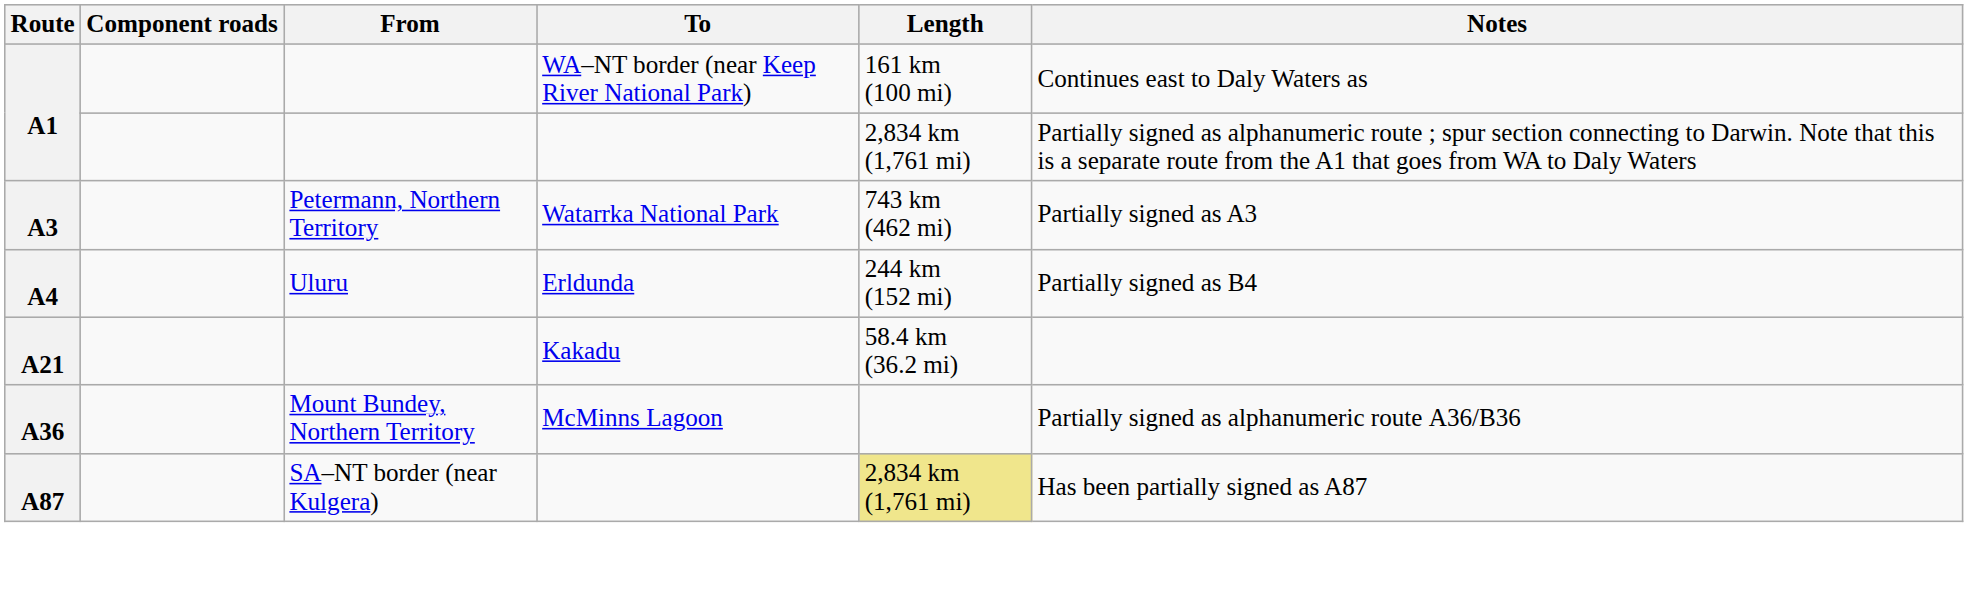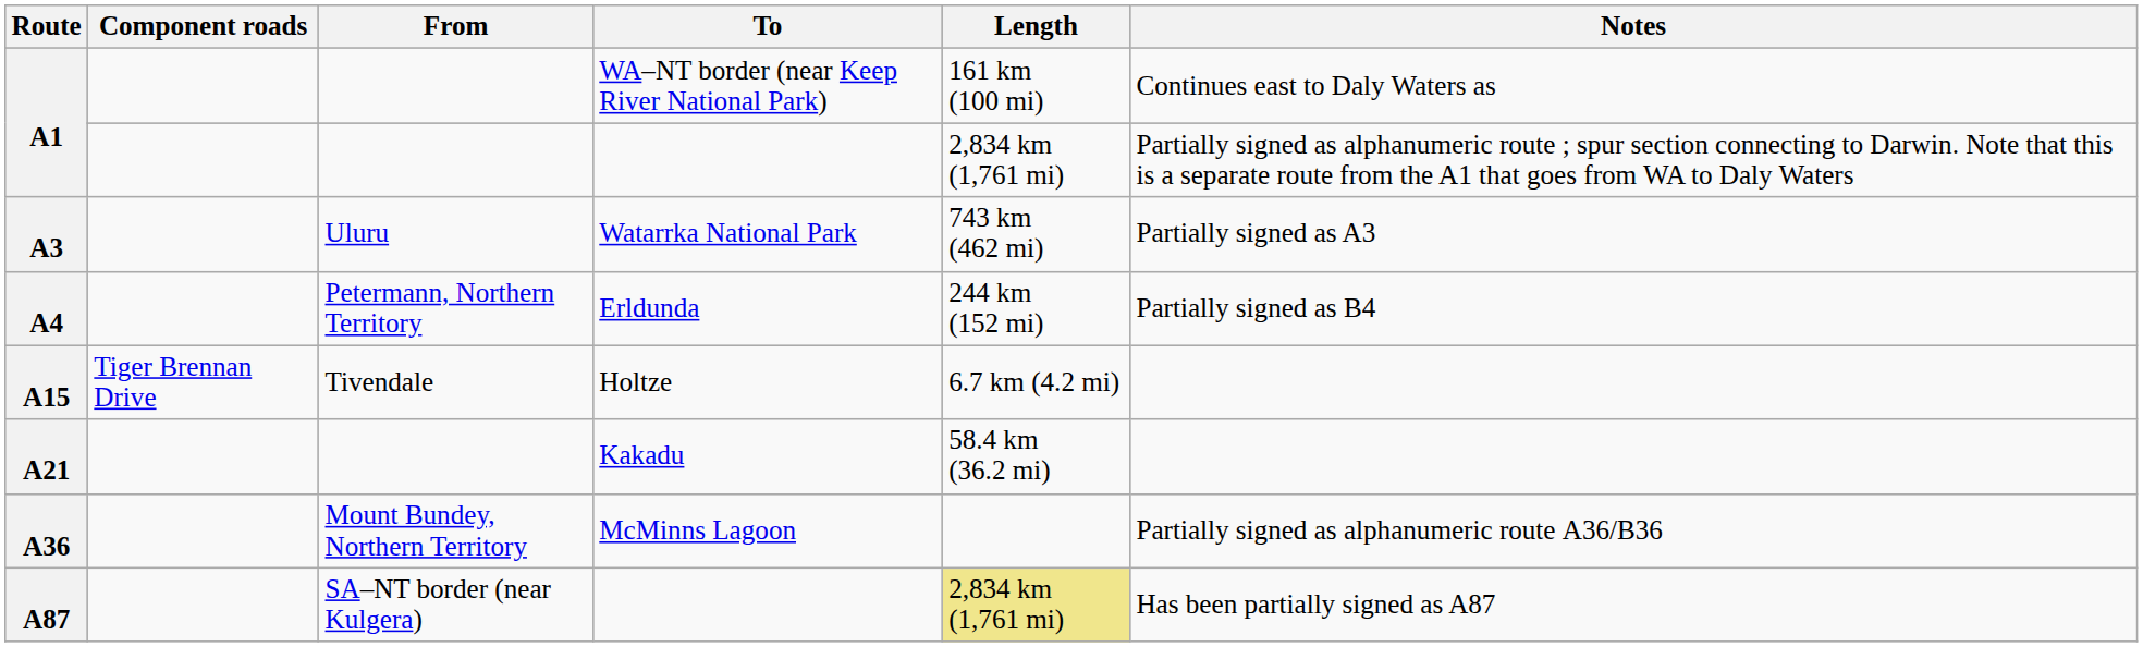 <table class="wikitable">
 <tr>
 <th scope="col">Route</th>
 <th scope="col">Component roads</th>
 <th scope="col">From</th>
 <th scope="col">To</th>
 <th scope="col">Length</th>
 <th scope="col">Notes</th>
 </tr>
 <tr>
 <th rowspan="2"><br>A1</th>
 <td></td>
 <td></td>
 <td><a href='#'>WA</a>–NT border (near <a href='#'>Keep River National Park</a>)</td>
 <td>161 km (100 mi)</td>
 <td>Continues east to Daly Waters as </td>
 </tr>
 <tr>
 <td></td>
 <td></td>
 <td></td>
 <td>2,834 km (1,761 mi)</td>
 <td>Partially signed as alphanumeric route ; spur section connecting to Darwin. Note that this is a separate route from the A1 that goes from WA to Daly Waters</td>
 </tr>
 <tr>
 <th><br>A3</th>
 <td></td>
-<td><a href='#'>Petermann, Northern Territory</a></td>
+<td><a href='#'>Uluru</a></td>
 <td><a href='#'>Watarrka National Park</a></td>
 <td>743 km (462 mi)</td>
 <td>Partially signed as A3</td>
 </tr>
 <tr>
 <th><br>A4</th>
 <td></td>
-<td><a href='#'>Uluru</a></td>
+<td><a href='#'>Petermann, Northern Territory</a></td>
 <td><a href='#'>Erldunda</a></td>
 <td>244 km (152 mi)</td>
 <td>Partially signed as B4</td>
+</tr>
+<tr>
+<th><br>A15</th>
+<td><a href='#'>Tiger Brennan Drive</a></td>
+<td>Tivendale</td>
+<td>Holtze</td>
+<td>6.7 km (4.2 mi)</td>
+<td></td>
 </tr>
 <tr>
 <th><br>A21</th>
 <td></td>
 <td></td>
 <td><a href='#'>Kakadu</a></td>
 <td>58.4 km (36.2 mi)</td>
 <td></td>
 </tr>
 <tr>
 <th><br>A36</th>
 <td></td>
 <td><a href='#'>Mount Bundey, Northern Territory</a></td>
 <td><a href='#'>McMinns Lagoon</a></td>
 <td></td>
 <td>Partially signed as alphanumeric route A36/B36</td>
 </tr>
 <tr>
 <th><br>A87</th>
 <td></td>
 <td><a href='#'>SA</a>–NT border (near <a href='#'>Kulgera</a>)</td>
 <td></td>
 <td style="background: khaki;">2,834 km (1,761 mi)</td>
 <td>Has been partially signed as A87</td>
 </tr>
 </table>
